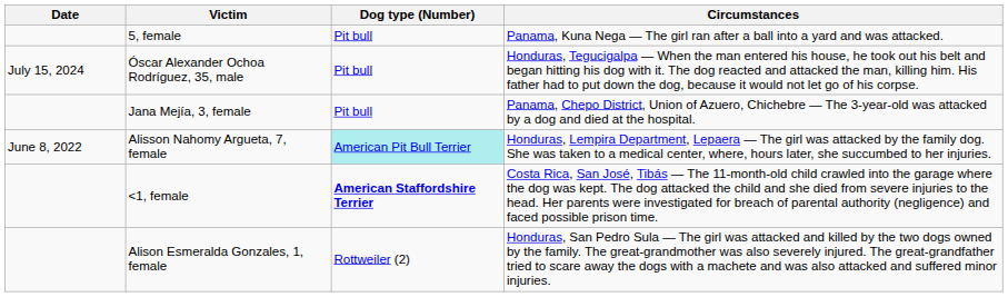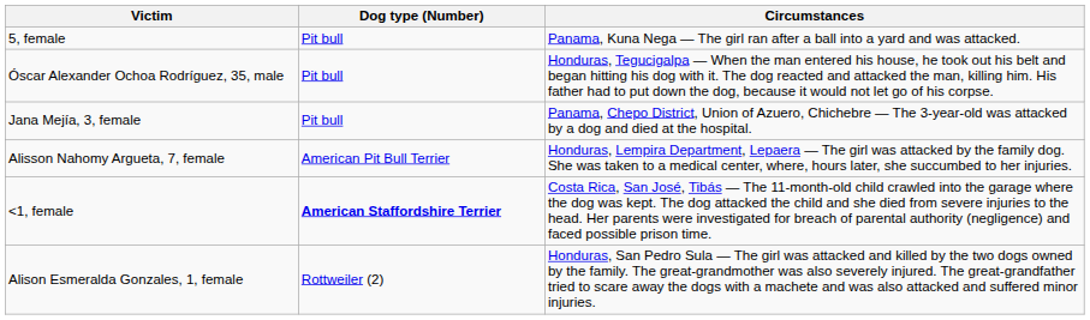 <table class="wikitable sortable">
 <tr>
-<th width="85">Date</th>
 <th style="width:150px;">Victim</th>
 <th style="width:125px;">Dog type (Number)</th>
 <th width="50%">Circumstances</th>
 </tr>
 <tr>
-<td></td>
 <td>5, female</td>
 <td><a href='#'>Pit bull</a></td>
 <td><a href='#'>Panama</a>, Kuna Nega — The girl ran after a ball into a yard and was attacked.</td>
 </tr>
 <tr>
-<td>July 15, 2024</td>
 <td>Óscar Alexander Ochoa Rodríguez, 35, male</td>
 <td><a href='#'>Pit bull</a></td>
 <td><a href='#'>Honduras</a>, <a href='#'>Tegucigalpa</a> — When the man entered his house, he took out his belt and began hitting his dog with it. The dog reacted and attacked the man, killing him. His father had to put down the dog, because it would not let go of his corpse.</td>
 </tr>
 <tr>
-<td></td>
 <td>Jana Mejía, 3, female</td>
 <td><a href='#'>Pit bull</a></td>
 <td><a href='#'>Panama</a>, <a href='#'>Chepo District</a>, Union of Azuero, Chichebre — The 3-year-old was attacked by a dog and died at the hospital.</td>
 </tr>
 <tr>
-<td>June 8, 2022</td>
 <td>Alisson Nahomy Argueta, 7, female</td>
-<td style="background: paleturquoise;"><a href='#'>American Pit Bull Terrier</a></td>
+<td><a href='#'>American Pit Bull Terrier</a></td>
 <td><a href='#'>Honduras</a>, <a href='#'>Lempira Department</a>, <a href='#'>Lepaera</a> — The girl was attacked by the family dog. She was taken to a medical center, where, hours later, she succumbed to her injuries.</td>
 </tr>
 <tr>
-<td></td>
 <td><1, female</td>
 <td><strong><a href='#'>American Staffordshire Terrier</a></strong></td>
 <td><a href='#'>Costa Rica</a>, <a href='#'>San José</a>, <a href='#'>Tibás</a> — The 11-month-old child crawled into the garage where the dog was kept. The dog attacked the child and she died from severe injuries to the head. Her parents were investigated for breach of parental authority (negligence) and faced possible prison time.</td>
 </tr>
 <tr>
-<td></td>
 <td>Alison Esmeralda Gonzales, 1, female</td>
 <td><a href='#'>Rottweiler</a> (2)</td>
 <td><a href='#'>Honduras</a>, San Pedro Sula — The girl was attacked and killed by the two dogs owned by the family. The great-grandmother was also severely injured. The great-grandfather tried to scare away the dogs with a machete and was also attacked and suffered minor injuries.</td>
 </tr>
 </table>
